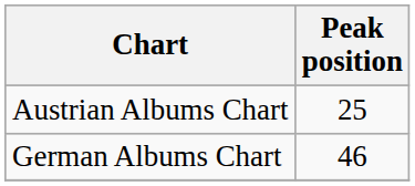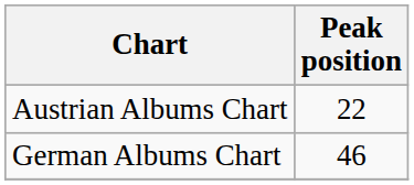 <table class="wikitable sortable">
 <tr>
 <th>Chart</th>
 <th>Peak<br>position</th>
 </tr>
 <tr>
 <td>Austrian Albums Chart</td>
-<td align="center">25</td>
+<td align="center">22</td>
 </tr>
 <tr>
 <td>German Albums Chart</td>
 <td align="center">46</td>
 </tr>
 <tr>
 </tr>
 </table>
